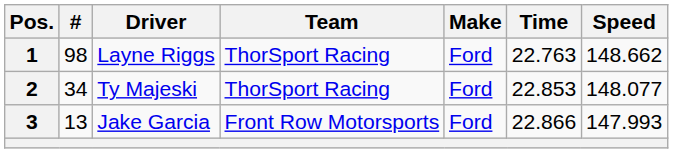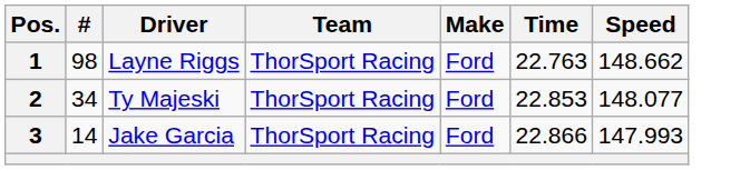 <table class="wikitable" style="font-size:95%">
 <tr>
 <th>Pos.</th>
 <th>#</th>
 <th>Driver</th>
 <th>Team</th>
 <th>Make</th>
 <th>Time</th>
 <th>Speed</th>
 </tr>
 <tr>
 <th>1</th>
 <td>98</td>
 <td><a href='#'>Layne Riggs</a></td>
 <td><a href='#'>ThorSport Racing</a></td>
 <td><a href='#'>Ford</a></td>
 <td>22.763</td>
 <td>148.662</td>
 </tr>
 <tr>
 <th>2</th>
 <td>34</td>
 <td><a href='#'>Ty Majeski</a></td>
 <td><a href='#'>ThorSport Racing</a></td>
 <td><a href='#'>Ford</a></td>
 <td>22.853</td>
 <td>148.077</td>
 </tr>
 <tr>
 <th>3</th>
-<td>13</td>
+<td>14</td>
 <td><a href='#'>Jake Garcia</a></td>
-<td><a href='#'>Front Row Motorsports</a></td>
+<td><a href='#'>ThorSport Racing</a></td>
 <td><a href='#'>Ford</a></td>
 <td>22.866</td>
 <td>147.993</td>
 </tr>
 <tr>
 <th colspan="7"></th>
 </tr>
 </table>
